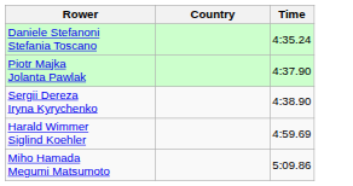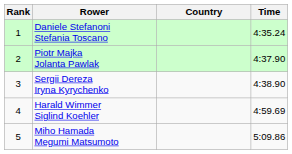 <table class="wikitable" style="text-align:center">
 <tr>
+<th>Rank</th>
 <th width=200>Rower</th>
 <th width=150>Country</th>
 <th width=5em>Time</th>
 </tr>
 <tr bgcolor="#ccffcc">
+<td>1</td>
 <td align=left><a href='#'>Daniele Stefanoni</a><br><a href='#'>Stefania Toscano</a></td>
 <td align=left></td>
 <td>4:35.24</td>
 </tr>
 <tr bgcolor="#ccffcc">
+<td>2</td>
 <td align=left><a href='#'>Piotr Majka</a><br><a href='#'>Jolanta Pawlak</a></td>
 <td align=left></td>
 <td>4:37.90</td>
 </tr>
 <tr>
+<td>3</td>
 <td align=left><a href='#'>Sergii Dereza</a><br><a href='#'>Iryna Kyrychenko</a></td>
 <td align=left></td>
 <td>4:38.90</td>
 </tr>
 <tr>
+<td>4</td>
 <td align=left><a href='#'>Harald Wimmer</a><br><a href='#'>Siglind Koehler</a></td>
 <td align=left></td>
 <td>4:59.69</td>
 </tr>
 <tr>
+<td>5</td>
 <td align=left><a href='#'>Miho Hamada</a><br><a href='#'>Megumi Matsumoto</a></td>
 <td align=left></td>
 <td>5:09.86</td>
 </tr>
 </table>
